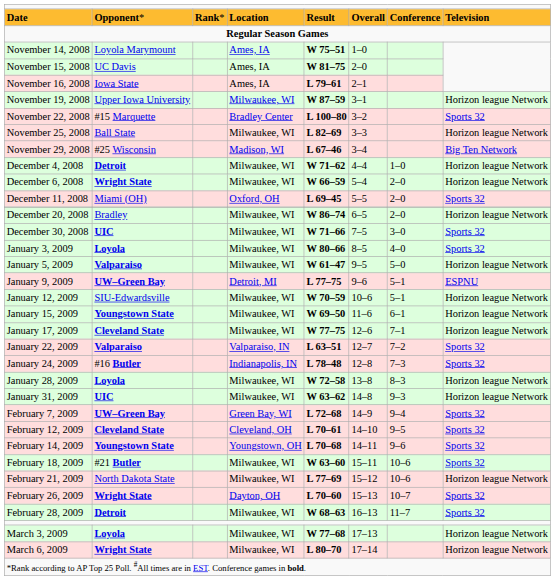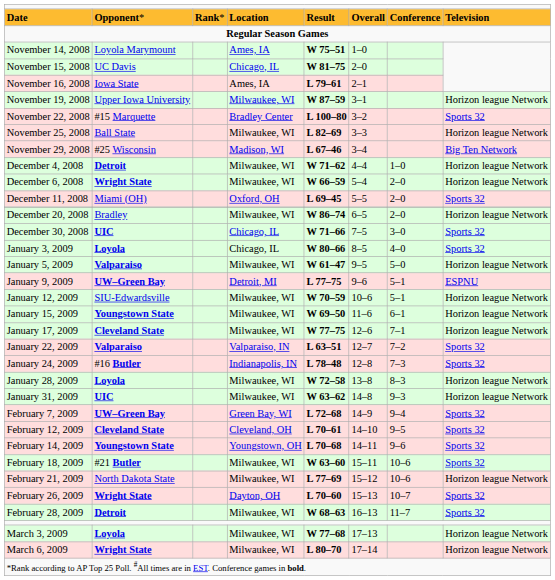 <table class="wikitable">
 <tr>
 <td colspan="8"></td>
 </tr>
 <tr style="background:#FDBB30; color:black;">
 <td><strong>Date</strong></td>
 <td><strong>Opponent</strong>*</td>
 <td><strong>Rank</strong>*</td>
 <td><strong>Location</strong></td>
 <td><strong>Result</strong></td>
 <td><strong>Overall</strong></td>
 <td><strong>Conference</strong></td>
 <td><strong>Television</strong></td>
 </tr>
 <tr>
 <td colspan="8" style="text-align:center"><strong>Regular Season Games</strong></td>
 </tr>
 <tr style="background:#ddffdd; ">
 <td>November 14, 2008</td>
 <td><a href='#'>Loyola Marymount</a></td>
 <td></td>
 <td><a href='#'>Ames, IA</a></td>
 <td><strong>W 75–51</strong></td>
 <td>1–0</td>
 <td></td>
 </tr>
 <tr style="background:#ddffdd; ">
 <td>November 15, 2008</td>
 <td><a href='#'>UC Davis</a></td>
 <td></td>
-<td>Ames, IA</td>
+<td><a href='#'>Chicago, IL</a></td>
 <td><strong>W 81–75</strong></td>
 <td>2–0</td>
 <td></td>
 </tr>
 <tr style="background:#ffdddd; ">
 <td>November 16, 2008</td>
 <td><a href='#'>Iowa State</a></td>
 <td></td>
 <td>Ames, IA</td>
 <td><strong>L 79–61</strong></td>
 <td>2–1</td>
 <td></td>
 </tr>
 <tr style="background:#ddffdd; ">
 <td>November 19, 2008</td>
 <td><a href='#'>Upper Iowa University</a></td>
 <td></td>
 <td><a href='#'>Milwaukee, WI</a></td>
 <td><strong>W 87–59</strong></td>
 <td>3–1</td>
 <td></td>
 <td>Horizon league Network</td>
 </tr>
 <tr style="background:#ffdddd; ">
 <td>November 22, 2008</td>
 <td>#15 <a href='#'>Marquette</a></td>
 <td></td>
 <td><a href='#'>Bradley Center</a></td>
 <td><strong>L 100–80</strong></td>
 <td>3–2</td>
 <td></td>
 <td><a href='#'>Sports 32</a></td>
 </tr>
 <tr style="background:#ffdddd; ">
 <td>November 25, 2008</td>
 <td><a href='#'>Ball State</a></td>
 <td></td>
 <td>Milwaukee, WI</td>
 <td><strong>L  82–69</strong></td>
 <td>3–3</td>
 <td></td>
 <td>Horizon league Network</td>
 </tr>
 <tr style="background:#ffdddd; ">
 <td>November 29, 2008</td>
 <td>#25 <a href='#'>Wisconsin</a></td>
 <td></td>
 <td><a href='#'>Madison, WI</a></td>
 <td><strong>L 67–46</strong></td>
 <td>3–4</td>
 <td></td>
 <td><a href='#'>Big Ten Network</a></td>
 </tr>
 <tr style="background:#ddffdd; ">
 <td>December 4, 2008</td>
 <td><strong><a href='#'>Detroit</a></strong></td>
 <td></td>
 <td>Milwaukee, WI</td>
 <td><strong>W 71–62</strong></td>
 <td>4–4</td>
 <td>1–0</td>
 <td>Horizon league Network</td>
 </tr>
 <tr style="background:#ddffdd; ">
 <td>December 6, 2008</td>
 <td><strong><a href='#'>Wright State</a></strong></td>
 <td></td>
 <td>Milwaukee, WI</td>
 <td><strong>W 66–59</strong></td>
 <td>5–4</td>
 <td>2–0</td>
 <td>Horizon league Network</td>
 </tr>
 <tr style="background:#ffdddd; ">
 <td>December 11, 2008</td>
 <td><a href='#'>Miami (OH)</a></td>
 <td></td>
 <td><a href='#'>Oxford, OH</a></td>
 <td><strong>L 69–45</strong></td>
 <td>5–5</td>
 <td>2–0</td>
 <td><a href='#'>Sports 32</a></td>
 </tr>
 <tr>
 </tr>
 <tr style="background:#ddffdd; ">
 <td>December 20, 2008</td>
 <td><a href='#'>Bradley</a></td>
 <td></td>
 <td>Milwaukee, WI</td>
 <td><strong>W 86–74</strong></td>
 <td>6–5</td>
 <td>2–0</td>
 <td>Horizon league Network</td>
 </tr>
 <tr style="background:#ddffdd; ">
 <td>December 30, 2008</td>
 <td><strong><a href='#'>UIC</a></strong></td>
 <td></td>
-<td>Milwaukee, WI</td>
+<td><a href='#'>Chicago, IL</a></td>
 <td><strong>W 71–66</strong></td>
 <td>7–5</td>
 <td>3–0</td>
 <td><a href='#'>Sports 32</a></td>
 </tr>
 <tr style="background:#ddffdd; ">
 <td>January 3, 2009</td>
 <td><strong><a href='#'>Loyola</a></strong></td>
 <td></td>
-<td>Milwaukee, WI</td>
+<td>Chicago, IL</td>
 <td><strong>W 80–66</strong></td>
 <td>8–5</td>
 <td>4–0</td>
 <td><a href='#'>Sports 32</a></td>
 </tr>
 <tr style="background:#ddffdd; ">
 <td>January 5, 2009</td>
 <td><strong><a href='#'>Valparaiso</a></strong></td>
 <td></td>
 <td>Milwaukee, WI</td>
 <td><strong>W 61–47</strong></td>
 <td>9–5</td>
 <td>5–0</td>
 <td>Horizon league Network</td>
 </tr>
 <tr style="background:#ffdddd; ">
 <td>January 9, 2009</td>
 <td><strong><a href='#'>UW–Green Bay</a></strong></td>
 <td></td>
 <td><a href='#'>Detroit, MI</a></td>
 <td><strong>L 77–75</strong></td>
 <td>9–6</td>
 <td>5–1</td>
 <td><a href='#'>ESPNU</a></td>
 </tr>
 <tr style="background:#ddffdd; ">
 <td>January 12, 2009</td>
 <td><a href='#'>SIU-Edwardsville</a></td>
 <td></td>
 <td>Milwaukee, WI</td>
 <td><strong>W 70–59</strong></td>
 <td>10–6</td>
 <td>5–1</td>
 <td>Horizon league Network</td>
 </tr>
 <tr style="background:#ddffdd; ">
 <td>January 15, 2009</td>
 <td><strong><a href='#'>Youngstown State</a></strong></td>
 <td></td>
 <td>Milwaukee, WI</td>
 <td><strong>W 69–50</strong></td>
 <td>11–6</td>
 <td>6–1</td>
 <td>Horizon league Network</td>
 </tr>
 <tr style="background:#ddffdd; ">
 <td>January 17, 2009</td>
 <td><strong><a href='#'>Cleveland State</a></strong></td>
 <td></td>
 <td>Milwaukee, WI</td>
 <td><strong>W 77–75</strong></td>
 <td>12–6</td>
 <td>7–1</td>
 <td>Horizon league Network</td>
 </tr>
 <tr style="background:#ffdddd; ">
 <td>January 22, 2009</td>
 <td><strong><a href='#'>Valparaiso</a></strong></td>
 <td></td>
 <td><a href='#'>Valparaiso, IN</a></td>
 <td><strong>L 63–51</strong></td>
 <td>12–7</td>
 <td>7–2</td>
 <td><a href='#'>Sports 32</a></td>
 </tr>
 <tr style="background:#ffdddd; ">
 <td>January 24, 2009</td>
 <td>#16 <strong><a href='#'>Butler</a></strong></td>
 <td></td>
 <td><a href='#'>Indianapolis, IN</a></td>
 <td><strong>L 78–48</strong></td>
 <td>12–8</td>
 <td>7–3</td>
 <td><a href='#'>Sports 32</a></td>
 </tr>
 <tr style="background:#ddffdd; ">
 <td>January 28, 2009</td>
 <td><strong><a href='#'>Loyola</a></strong></td>
 <td></td>
 <td>Milwaukee, WI</td>
 <td><strong>W 72–58</strong></td>
 <td>13–8</td>
 <td>8–3</td>
 <td>Horizon league Network</td>
 </tr>
 <tr style="background:#ddffdd; ">
 <td>January 31, 2009</td>
 <td><strong><a href='#'>UIC</a></strong></td>
 <td></td>
 <td>Milwaukee, WI</td>
 <td><strong>W 63–62</strong></td>
 <td>14–8</td>
 <td>9–3</td>
 <td>Horizon league Network</td>
 </tr>
 <tr style="background:#ffdddd; ">
 <td>February 7, 2009</td>
 <td><strong><a href='#'>UW–Green Bay</a></strong></td>
 <td></td>
 <td><a href='#'>Green Bay, WI</a></td>
 <td><strong>L 72–68</strong></td>
 <td>14–9</td>
 <td>9–4</td>
 <td><a href='#'>Sports 32</a></td>
 </tr>
 <tr style="background:#ffdddd; ">
 <td>February 12, 2009</td>
 <td><strong><a href='#'>Cleveland State</a></strong></td>
 <td></td>
 <td><a href='#'>Cleveland, OH</a></td>
 <td><strong>L 70–61</strong></td>
 <td>14–10</td>
 <td>9–5</td>
 <td><a href='#'>Sports 32</a></td>
 </tr>
 <tr style="background:#ffdddd; ">
 <td>February 14, 2009</td>
 <td><strong><a href='#'>Youngstown State</a></strong></td>
 <td></td>
 <td><a href='#'>Youngstown, OH</a></td>
 <td><strong>L 70–68</strong></td>
 <td>14–11</td>
 <td>9–6</td>
 <td><a href='#'>Sports 32</a></td>
 </tr>
 <tr style="background:#ddffdd; ">
 <td>February 18, 2009</td>
 <td>#21 <strong><a href='#'>Butler</a></strong></td>
 <td></td>
 <td>Milwaukee, WI</td>
 <td><strong>W 63–60</strong></td>
 <td>15–11</td>
 <td>10–6</td>
 <td><a href='#'>Sports 32</a></td>
 </tr>
 <tr style="background:#ffdddd; ">
 <td>February 21, 2009</td>
 <td><a href='#'>North Dakota State</a></td>
 <td></td>
 <td>Milwaukee, WI</td>
 <td><strong>L 77–69</strong></td>
 <td>15–12</td>
 <td>10–6</td>
 <td>Horizon league Network</td>
 </tr>
 <tr style="background:#ffdddd; ">
 <td>February 26, 2009</td>
 <td><strong><a href='#'>Wright State</a></strong></td>
 <td></td>
 <td><a href='#'>Dayton, OH</a></td>
 <td><strong>L 70–60</strong></td>
 <td>15–13</td>
 <td>10–7</td>
 <td><a href='#'>Sports 32</a></td>
 </tr>
 <tr style="background:#ddffdd; ">
 <td>February 28, 2009</td>
 <td><strong><a href='#'>Detroit</a></strong></td>
 <td></td>
 <td>Milwaukee, WI</td>
 <td><strong>W 68–63</strong></td>
 <td>16–13</td>
 <td>11–7</td>
 <td><a href='#'>Sports 32</a></td>
 </tr>
 <tr>
 <td colspan="8"></td>
 </tr>
 <tr style="background:#ddffdd; ">
 <td>March 3, 2009</td>
 <td><strong><a href='#'>Loyola</a></strong></td>
 <td></td>
 <td>Milwaukee, WI</td>
 <td><strong>W 77–68</strong></td>
 <td>17–13</td>
 <td></td>
 <td>Horizon league Network</td>
 </tr>
 <tr style="background:#ffdddd; ">
 <td>March 6, 2009</td>
 <td><strong><a href='#'>Wright State</a></strong></td>
 <td></td>
 <td>Milwaukee, WI</td>
 <td><strong>L 80–70</strong></td>
 <td>17–14</td>
 <td></td>
 <td>Horizon league Network</td>
 </tr>
 <tr>
 <td colspan="8"><small>*Rank according to AP Top 25 Poll. <sup>#</sup>All times are in <a href='#'>EST</a>. Conference games in <strong>bold</strong>.</small></td>
 </tr>
 </table>
